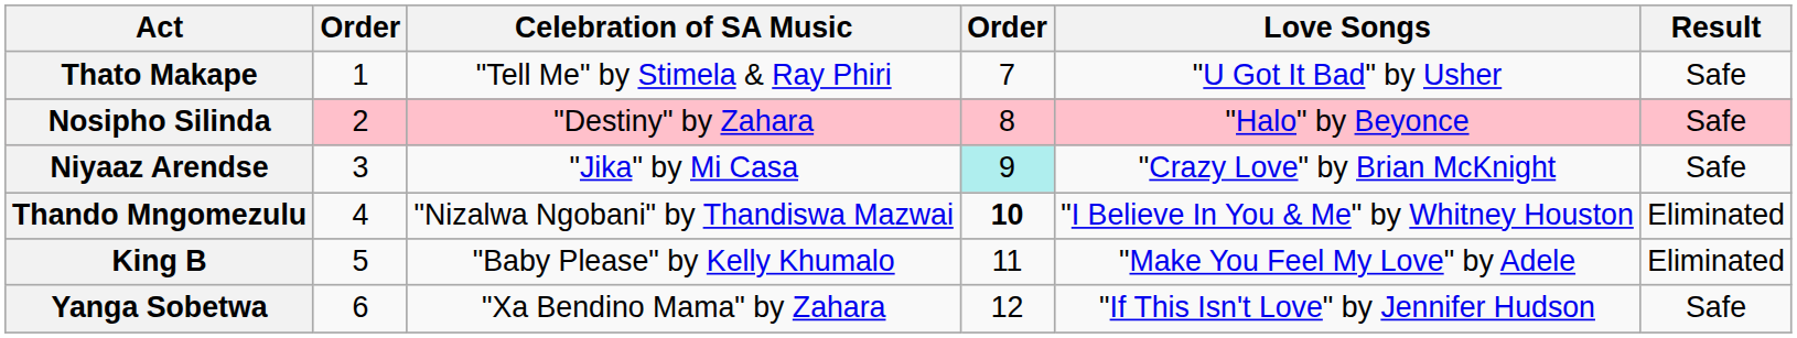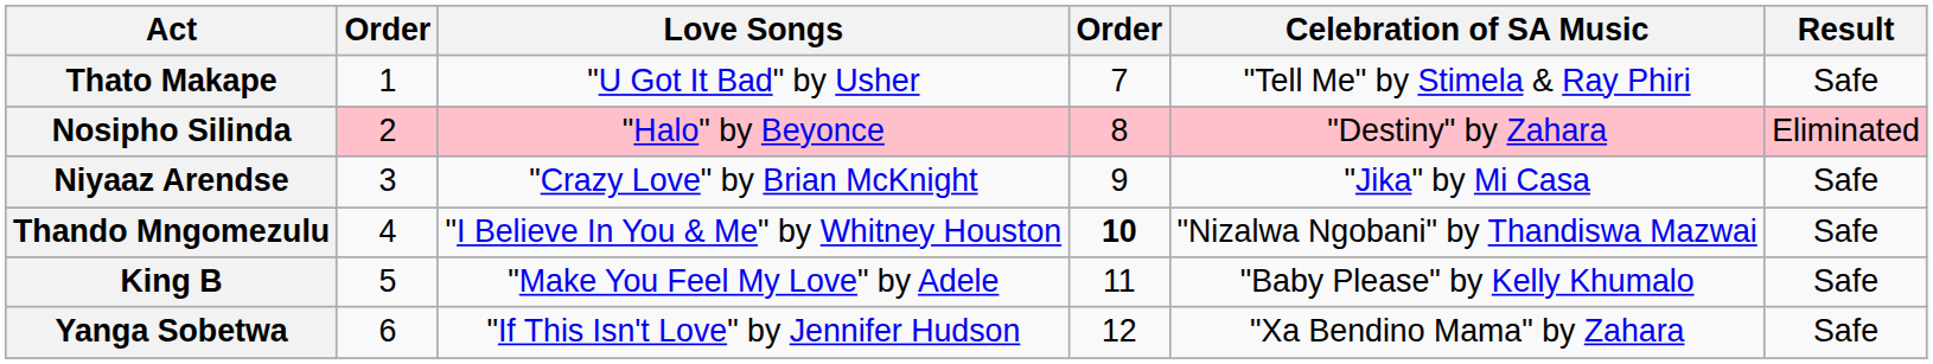 <table class="wikitable plainrowheaders" style="text-align:center;">
 <tr>
 <th scope="col">Act</th>
 <th scope="col">Order</th>
+<th scope="col">Love Songs</th>
+<th scope="col">Order</th>
 <th scope="col">Celebration of SA Music</th>
-<th scope="col">Order</th>
-<th scope="col">Love Songs</th>
 <th scope="col">Result</th>
 </tr>
 <tr>
 <th scope=row>Thato Makape</th>
 <td>1</td>
+<td>"<a href='#'>U Got It Bad</a>" by <a href='#'>Usher</a></td>
+<td>7</td>
 <td>"Tell Me" by <a href='#'>Stimela</a> & <a href='#'>Ray Phiri</a></td>
-<td>7</td>
-<td>"<a href='#'>U Got It Bad</a>" by <a href='#'>Usher</a></td>
 <td>Safe</td>
 </tr>
 <tr style="background: pink">
 <th scope=row>Nosipho Silinda</th>
 <td>2</td>
+<td>"<a href='#'>Halo</a>" by <a href='#'>Beyonce</a></td>
+<td>8</td>
 <td>"Destiny" by <a href='#'>Zahara</a></td>
-<td>8</td>
-<td>"<a href='#'>Halo</a>" by <a href='#'>Beyonce</a></td>
-<td>Safe</td>
+<td>Eliminated</td>
 </tr>
 <tr>
 <th scope=row>Niyaaz Arendse</th>
 <td>3</td>
+<td>"<a href='#'>Crazy Love</a>" by <a href='#'>Brian McKnight</a></td>
+<td>9</td>
 <td>"<a href='#'>Jika</a>" by <a href='#'>Mi Casa</a></td>
-<td style="background: paleturquoise;">9</td>
-<td>"<a href='#'>Crazy Love</a>" by <a href='#'>Brian McKnight</a></td>
 <td>Safe</td>
 </tr>
 <tr>
 <th scope=row>Thando Mngomezulu</th>
 <td>4</td>
+<td>"<a href='#'>I Believe In You & Me</a>" by <a href='#'>Whitney Houston</a></td>
+<td><strong>10</strong></td>
 <td>"Nizalwa Ngobani" by <a href='#'>Thandiswa Mazwai</a></td>
-<td><strong>10</strong></td>
-<td>"<a href='#'>I Believe In You & Me</a>" by <a href='#'>Whitney Houston</a></td>
-<td>Eliminated</td>
+<td>Safe</td>
 </tr>
 <tr>
 <th scope=row>King B</th>
 <td>5</td>
+<td>"<a href='#'>Make You Feel My Love</a>" by <a href='#'>Adele</a></td>
+<td>11</td>
 <td>"Baby Please" by <a href='#'>Kelly Khumalo</a></td>
-<td>11</td>
-<td>"<a href='#'>Make You Feel My Love</a>" by <a href='#'>Adele</a></td>
-<td>Eliminated</td>
+<td>Safe</td>
 </tr>
 <tr>
 <th scope=row>Yanga Sobetwa</th>
 <td>6</td>
+<td>"<a href='#'>If This Isn't Love</a>" by <a href='#'>Jennifer Hudson</a></td>
+<td>12</td>
 <td>"Xa Bendino Mama" by <a href='#'>Zahara</a></td>
-<td>12</td>
-<td>"<a href='#'>If This Isn't Love</a>" by <a href='#'>Jennifer Hudson</a></td>
 <td>Safe</td>
 </tr>
 </table>
